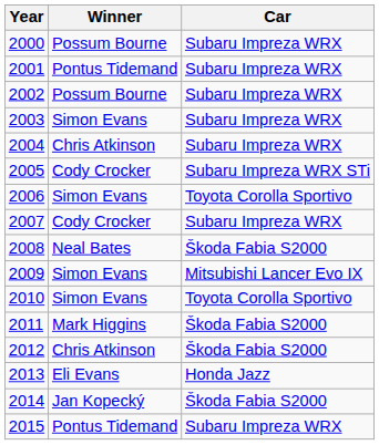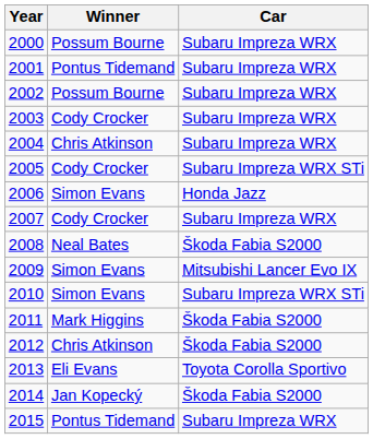 <table class="wikitable">
 <tr>
 <th>Year</th>
 <th>Winner</th>
 <th>Car</th>
 </tr>
 <tr>
 <td><a href='#'>2000</a></td>
 <td> <a href='#'>Possum Bourne</a></td>
 <td><a href='#'>Subaru Impreza WRX</a></td>
 </tr>
 <tr>
 <td><a href='#'>2001</a></td>
 <td> <a href='#'>Pontus Tidemand</a></td>
 <td><a href='#'>Subaru Impreza WRX</a></td>
 </tr>
 <tr>
 <td><a href='#'>2002</a></td>
 <td> <a href='#'>Possum Bourne</a></td>
 <td><a href='#'>Subaru Impreza WRX</a></td>
 </tr>
 <tr>
 <td><a href='#'>2003</a></td>
-<td> <a href='#'>Simon Evans</a></td>
+<td> <a href='#'>Cody Crocker</a></td>
 <td><a href='#'>Subaru Impreza WRX</a></td>
 </tr>
 <tr>
 <td><a href='#'>2004</a></td>
 <td> <a href='#'>Chris Atkinson</a></td>
 <td><a href='#'>Subaru Impreza WRX</a></td>
 </tr>
 <tr>
 <td><a href='#'>2005</a></td>
 <td> <a href='#'>Cody Crocker</a></td>
 <td><a href='#'>Subaru Impreza WRX STi</a></td>
 </tr>
 <tr>
 <td><a href='#'>2006</a></td>
 <td> <a href='#'>Simon Evans</a></td>
-<td><a href='#'>Toyota Corolla Sportivo</a></td>
+<td><a href='#'>Honda Jazz</a></td>
 </tr>
 <tr>
 <td><a href='#'>2007</a></td>
 <td> <a href='#'>Cody Crocker</a></td>
 <td><a href='#'>Subaru Impreza WRX</a></td>
 </tr>
 <tr>
 <td><a href='#'>2008</a></td>
 <td> <a href='#'>Neal Bates</a></td>
 <td><a href='#'>Škoda Fabia S2000</a></td>
 </tr>
 <tr>
 <td><a href='#'>2009</a></td>
 <td> <a href='#'>Simon Evans</a></td>
 <td><a href='#'>Mitsubishi Lancer Evo IX</a></td>
 </tr>
 <tr>
 <td><a href='#'>2010</a></td>
 <td> <a href='#'>Simon Evans</a></td>
-<td><a href='#'>Toyota Corolla Sportivo</a></td>
+<td><a href='#'>Subaru Impreza WRX STi</a></td>
 </tr>
 <tr>
 <td><a href='#'>2011</a></td>
 <td> <a href='#'>Mark Higgins</a></td>
 <td><a href='#'>Škoda Fabia S2000</a></td>
 </tr>
 <tr>
 <td><a href='#'>2012</a></td>
 <td> <a href='#'>Chris Atkinson</a></td>
 <td><a href='#'>Škoda Fabia S2000</a></td>
 </tr>
 <tr>
 <td><a href='#'>2013</a></td>
 <td> <a href='#'>Eli Evans</a></td>
-<td><a href='#'>Honda Jazz</a></td>
+<td><a href='#'>Toyota Corolla Sportivo</a></td>
 </tr>
 <tr>
 <td><a href='#'>2014</a></td>
 <td> <a href='#'>Jan Kopecký</a></td>
 <td><a href='#'>Škoda Fabia S2000</a></td>
 </tr>
 <tr>
 <td><a href='#'>2015</a></td>
 <td> <a href='#'>Pontus Tidemand</a></td>
 <td><a href='#'>Subaru Impreza WRX</a></td>
 </tr>
 </table>
